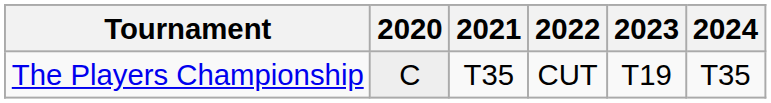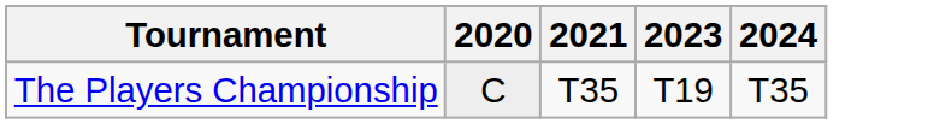 <table class="wikitable" style="font-size:95%;text-align:center;">
 <tr>
 <th>Tournament</th>
 <th>2020</th>
 <th>2021</th>
-<th>2022</th>
 <th>2023</th>
 <th>2024</th>
 </tr>
 <tr>
 <td align=left><a href='#'>The Players Championship</a></td>
 <td style="background:#eeeeee;">C</td>
 <td>T35</td>
-<td>CUT</td>
 <td>T19</td>
 <td>T35</td>
 </tr>
 </table>
